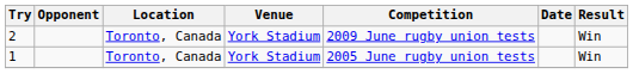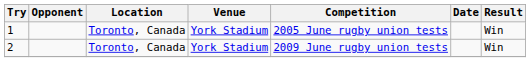 <table class="wikitable sortable" style="font-size:95%">
 <tr>
 <th>Try</th>
 <th>Opponent</th>
 <th>Location</th>
 <th>Venue</th>
 <th>Competition</th>
 <th>Date</th>
 <th>Result</th>
 </tr>
 <tr>
+<td>1</td>
+<td></td>
+<td><a href='#'>Toronto</a>, Canada</td>
+<td><a href='#'>York Stadium</a></td>
+<td><a href='#'>2005 June rugby union tests</a></td>
+<td></td>
+<td>Win</td>
+</tr>
+<tr>
 <td>2</td>
 <td></td>
 <td><a href='#'>Toronto</a>, Canada</td>
 <td><a href='#'>York Stadium</a></td>
 <td><a href='#'>2009 June rugby union tests</a></td>
 <td></td>
 <td>Win</td>
 </tr>
 <tr>
-<td>1</td>
-<td></td>
-<td><a href='#'>Toronto</a>, Canada</td>
-<td><a href='#'>York Stadium</a></td>
-<td><a href='#'>2005 June rugby union tests</a></td>
-<td></td>
-<td>Win</td>
-</tr>
-<tr>
 </tr>
 </table>
